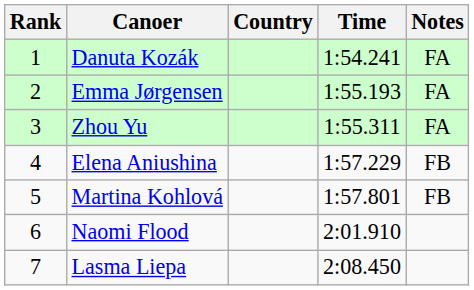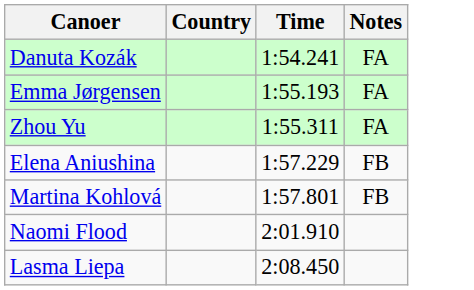 <table class="wikitable" style="text-align:center;">
 <tr>
-<th>Rank</th>
 <th>Canoer</th>
 <th>Country</th>
 <th>Time</th>
 <th>Notes</th>
 </tr>
 <tr bgcolor=ccffcc>
-<td>1</td>
 <td align="left"><a href='#'>Danuta Kozák</a></td>
 <td align=left></td>
 <td>1:54.241</td>
 <td>FA</td>
 </tr>
 <tr bgcolor=ccffcc>
-<td>2</td>
 <td align="left"><a href='#'>Emma Jørgensen</a></td>
 <td align=left></td>
 <td>1:55.193</td>
 <td>FA</td>
 </tr>
 <tr bgcolor=ccffcc>
-<td>3</td>
 <td align="left"><a href='#'>Zhou Yu</a></td>
 <td align=left></td>
 <td>1:55.311</td>
 <td>FA</td>
 </tr>
 <tr>
-<td>4</td>
 <td align="left"><a href='#'>Elena Aniushina</a></td>
 <td align=left></td>
 <td>1:57.229</td>
 <td>FB</td>
 </tr>
 <tr>
-<td>5</td>
 <td align="left"><a href='#'>Martina Kohlová</a></td>
 <td align=left></td>
 <td>1:57.801</td>
 <td>FB</td>
 </tr>
 <tr>
-<td>6</td>
 <td align="left"><a href='#'>Naomi Flood</a></td>
 <td align=left></td>
 <td>2:01.910</td>
 <td></td>
 </tr>
 <tr>
-<td>7</td>
 <td align="left"><a href='#'>Lasma Liepa</a></td>
 <td align=left></td>
 <td>2:08.450</td>
 <td></td>
 </tr>
 </table>
